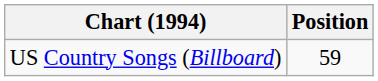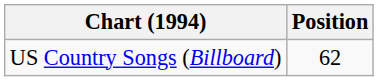 <table class="wikitable sortable">
 <tr>
 <th scope="col">Chart (1994)</th>
 <th scope="col">Position</th>
 </tr>
 <tr>
 <td>US <a href='#'>Country Songs</a> (<em><a href='#'>Billboard</a></em>)</td>
-<td align="center">59</td>
+<td align="center">62</td>
 </tr>
 </table>
